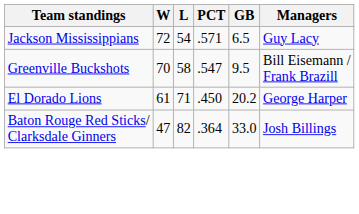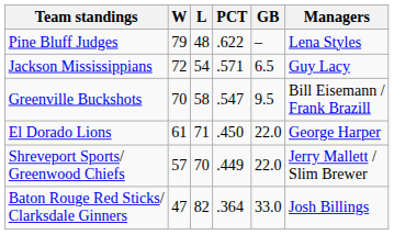 <table class="wikitable">
 <tr>
 <th>Team standings</th>
 <th>W</th>
 <th>L</th>
 <th>PCT</th>
 <th>GB</th>
 <th>Managers</th>
+</tr>
+<tr>
+<td><a href='#'>Pine Bluff Judges</a></td>
+<td>79</td>
+<td>48</td>
+<td>.622</td>
+<td>–</td>
+<td><a href='#'>Lena Styles</a></td>
 </tr>
 <tr>
 <td><a href='#'>Jackson Mississippians</a></td>
 <td>72</td>
 <td>54</td>
 <td>.571</td>
 <td>6.5</td>
 <td><a href='#'>Guy Lacy</a></td>
 </tr>
 <tr>
 <td><a href='#'>Greenville Buckshots</a></td>
 <td>70</td>
 <td>58</td>
 <td>.547</td>
 <td>9.5</td>
 <td>Bill Eisemann /<br> <a href='#'>Frank Brazill</a></td>
 </tr>
 <tr>
 <td><a href='#'>El Dorado Lions</a></td>
 <td>61</td>
 <td>71</td>
 <td>.450</td>
-<td>20.2</td>
+<td>22.0</td>
 <td><a href='#'>George Harper</a></td>
+</tr>
+<tr>
+<td><a href='#'>Shreveport Sports</a>/<br><a href='#'>Greenwood Chiefs</a></td>
+<td>57</td>
+<td>70</td>
+<td>.449</td>
+<td>22.0</td>
+<td><a href='#'>Jerry Mallett</a> /<br> Slim Brewer</td>
 </tr>
 <tr>
 <td><a href='#'>Baton Rouge Red Sticks</a>/<br> <a href='#'>Clarksdale Ginners</a></td>
 <td>47</td>
 <td>82</td>
 <td>.364</td>
 <td>33.0</td>
 <td><a href='#'>Josh Billings</a></td>
 </tr>
 </table>
